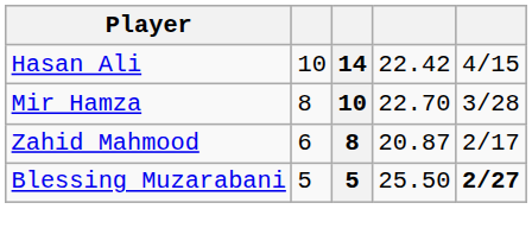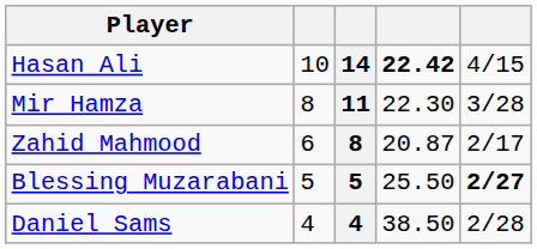 <table class="wikitable sortable">
 <tr>
 <th class=unsortable>Player</th>
 <th></th>
 <th class=unsortable></th>
 <th></th>
 <th></th>
 </tr>
 <tr>
 <td><a href='#'>Hasan Ali</a></td>
 <td>10</td>
 <th>14</th>
-<td>22.42</td>
+<td><strong>22.42</strong></td>
 <td>4/15</td>
 </tr>
 <tr>
 <td><a href='#'>Mir Hamza</a></td>
 <td>8</td>
-<th>10</th>
-<td>22.70</td>
+<th>11</th>
+<td>22.30</td>
 <td>3/28</td>
 </tr>
 <tr>
 <td><a href='#'>Zahid Mahmood</a></td>
 <td>6</td>
 <th>8</th>
 <td>20.87</td>
 <td>2/17</td>
 </tr>
 <tr>
 <td><a href='#'>Blessing Muzarabani</a></td>
 <td>5</td>
 <th>5</th>
 <td>25.50</td>
 <td><strong>2/27</strong></td>
 </tr>
+<tr>
+<td><a href='#'>Daniel Sams</a></td>
+<td>4</td>
+<th>4</th>
+<td>38.50</td>
+<td>2/28</td>
+</tr>
 </table>
